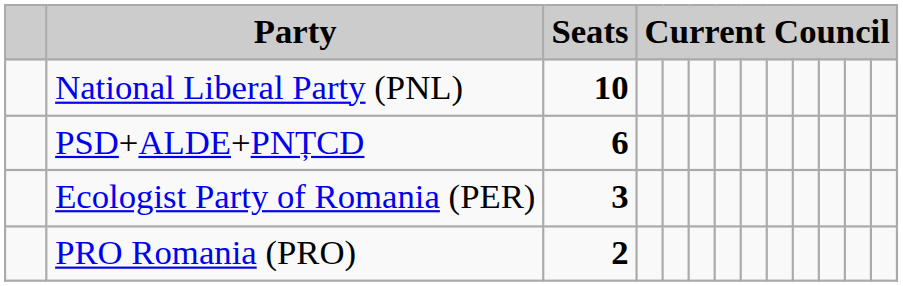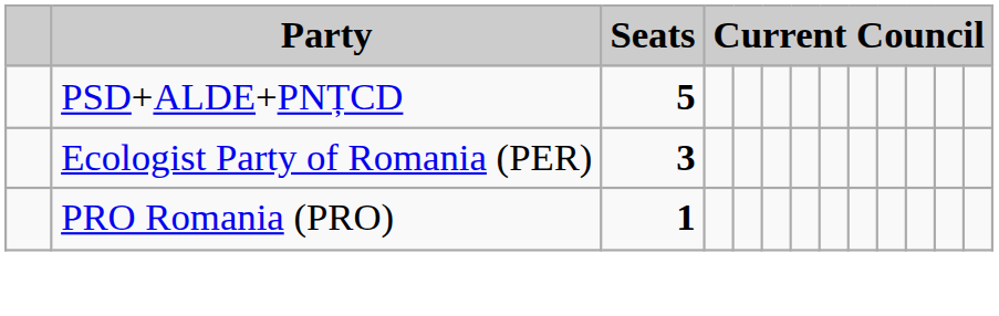 <table class="wikitable">
 <tr>
 <th style="background:#ccc">   </th>
 <th style="background:#ccc">Party</th>
 <th style="background:#ccc">Seats</th>
 <th style="background:#ccc" colspan="10">Current Council</th>
 </tr>
 <tr>
 <td>  </td>
-<td><a href='#'>National Liberal Party</a> (PNL)</td>
-<td style="text-align: right"><strong>10</strong></td>
-<td>  </td>
-<td>  </td>
-<td>  </td>
-<td>  </td>
-<td>  </td>
-<td>  </td>
-<td>  </td>
-<td>  </td>
-<td>  </td>
-<td>  </td>
-</tr>
-<tr>
-<td>  </td>
 <td><a href='#'>PSD</a>+<a href='#'>ALDE</a>+<a href='#'>PNȚCD</a></td>
-<td style="text-align: right"><strong>6</strong></td>
+<td style="text-align: right"><strong>5</strong></td>
 <td>  </td>
 <td>  </td>
 <td>  </td>
 <td>  </td>
 <td>  </td>
 <td> </td>
 <td> </td>
 <td> </td>
 <td> </td>
 <td> </td>
 </tr>
 <tr>
 <td>  </td>
 <td><a href='#'>Ecologist Party of Romania</a> (PER)</td>
 <td style="text-align: right"><strong>3</strong></td>
 <td>  </td>
 <td>  </td>
 <td>  </td>
 <td> </td>
 <td> </td>
 <td> </td>
 <td> </td>
 <td> </td>
 <td> </td>
 <td> </td>
 </tr>
 <tr>
 <td>  </td>
 <td><a href='#'>PRO Romania</a> (PRO)</td>
-<td style="text-align: right"><strong>2</strong></td>
+<td style="text-align: right"><strong>1</strong></td>
 <td>  </td>
 <td> </td>
 <td> </td>
 <td> </td>
 <td> </td>
 <td> </td>
 <td> </td>
 <td> </td>
 <td> </td>
 <td> </td>
 </tr>
 </table>
